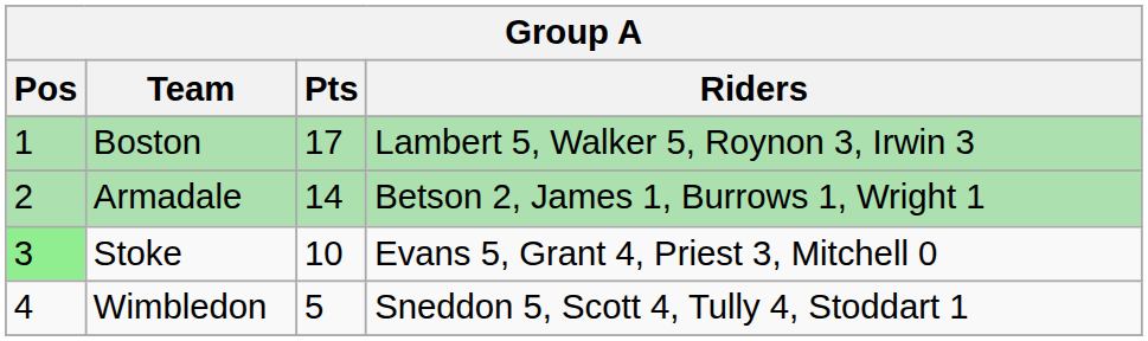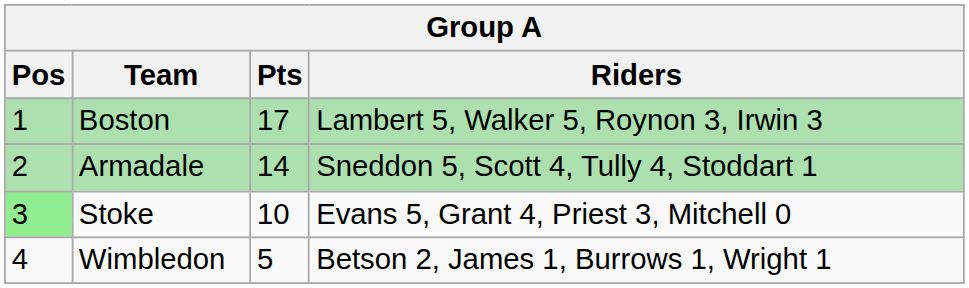 <table class="wikitable">
 <tr>
 <th colspan="4">Group A</th>
 </tr>
 <tr>
 <th width=20>Pos</th>
 <th width=90>Team</th>
 <th width=20>Pts</th>
 <th width=350>Riders</th>
 </tr>
 <tr style="background:#ACE1AF;">
 <td>1</td>
 <td align=left>Boston</td>
 <td>17</td>
 <td>Lambert 5, Walker 5, Roynon 3, Irwin 3</td>
 </tr>
 <tr style="background:#ACE1AF;">
 <td>2</td>
 <td align=left>Armadale</td>
 <td>14</td>
-<td>Betson 2, James 1, Burrows 1, Wright 1</td>
+<td>Sneddon 5, Scott 4, Tully 4, Stoddart 1</td>
 </tr>
 <tr>
 <td style="background: lightgreen;">3</td>
 <td align=left>Stoke</td>
 <td>10</td>
 <td>Evans 5, Grant 4, Priest 3, Mitchell 0</td>
 </tr>
 <tr>
 <td>4</td>
 <td align=left>Wimbledon</td>
 <td>5</td>
-<td>Sneddon 5, Scott 4, Tully 4, Stoddart 1</td>
+<td>Betson 2, James 1, Burrows 1, Wright 1</td>
 </tr>
 </table>
